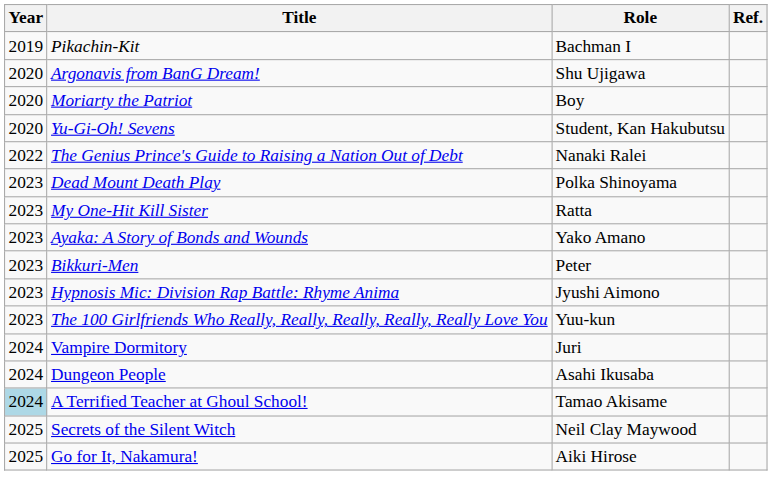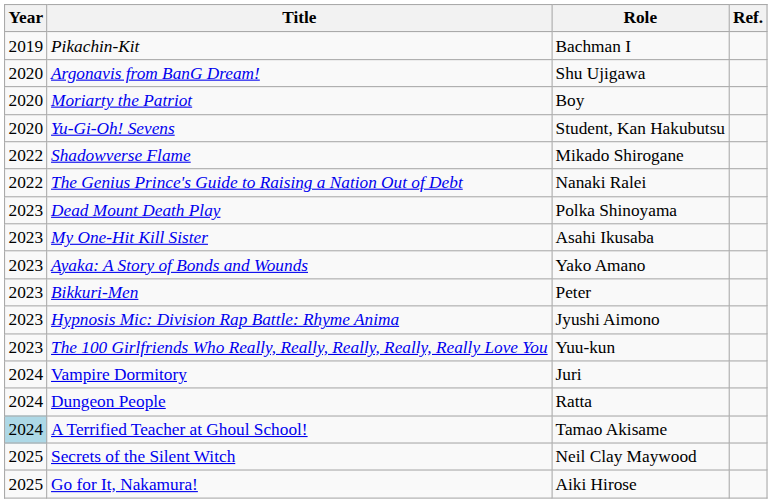 <table class="wikitable sortable plainrowheaders">
 <tr>
 <th scope="col">Year</th>
 <th scope="col">Title</th>
 <th scope="col">Role</th>
 <th scope="col" class="unsortable">Ref.</th>
 </tr>
 <tr>
 <td>2019</td>
 <td><em>Pikachin-Kit</em></td>
 <td>Bachman I</td>
 <td></td>
 </tr>
 <tr>
 <td>2020</td>
 <td><em><a href='#'>Argonavis from BanG Dream!</a></em></td>
 <td>Shu Ujigawa</td>
 <td></td>
 </tr>
 <tr>
 <td>2020</td>
 <td><em><a href='#'>Moriarty the Patriot</a></em></td>
 <td>Boy</td>
 <td></td>
 </tr>
 <tr>
 <td>2020</td>
 <td><em><a href='#'>Yu-Gi-Oh! Sevens</a></em></td>
 <td>Student, Kan Hakubutsu</td>
 <td></td>
 </tr>
 <tr>
 <td>2022</td>
+<td><em><a href='#'>Shadowverse Flame</a></em></td>
+<td>Mikado Shirogane</td>
+<td></td>
+</tr>
+<tr>
+<td>2022</td>
 <td><em><a href='#'>The Genius Prince's Guide to Raising a Nation Out of Debt</a></em></td>
 <td>Nanaki Ralei</td>
 <td></td>
 </tr>
 <tr>
 <td>2023</td>
 <td><em><a href='#'>Dead Mount Death Play</a></em></td>
 <td>Polka Shinoyama</td>
 <td></td>
 </tr>
 <tr>
 <td>2023</td>
 <td><em><a href='#'>My One-Hit Kill Sister</a></em></td>
-<td>Ratta</td>
+<td>Asahi Ikusaba</td>
 <td></td>
 </tr>
 <tr>
 <td>2023</td>
 <td><em><a href='#'>Ayaka: A Story of Bonds and Wounds</a></em></td>
 <td>Yako Amano</td>
 <td></td>
 </tr>
 <tr>
 <td>2023</td>
 <td><em><a href='#'>Bikkuri-Men</a></em></td>
 <td>Peter</td>
 <td></td>
 </tr>
 <tr>
 <td>2023</td>
 <td><em><a href='#'>Hypnosis Mic: Division Rap Battle: Rhyme Anima</a></em></td>
 <td>Jyushi Aimono</td>
 <td></td>
 </tr>
 <tr>
 <td>2023</td>
 <td><em><a href='#'>The 100 Girlfriends Who Really, Really, Really, Really, Really Love You</a></td>
 <td>Yuu-kun</td>
 <td></td>
 </tr>
 <tr>
 <td>2024</td>
 <td></em><a href='#'>Vampire Dormitory</a><em></td>
 <td>Juri</td>
 <td></td>
 </tr>
 <tr>
 <td>2024</td>
 <td></em><a href='#'>Dungeon People</a><em></td>
-<td>Asahi Ikusaba</td>
+<td>Ratta</td>
 <td></td>
 </tr>
 <tr>
 <td style="background: lightblue;">2024</td>
 <td></em><a href='#'>A Terrified Teacher at Ghoul School!</a><em></td>
 <td>Tamao Akisame</td>
 <td></td>
 </tr>
 <tr>
 <td>2025</td>
 <td></em><a href='#'>Secrets of the Silent Witch</a><em></td>
 <td>Neil Clay Maywood</td>
 <td></td>
 </tr>
 <tr>
 <td>2025</td>
 <td></em><a href='#'>Go for It, Nakamura!</a><em></td>
 <td>Aiki Hirose</td>
 <td></td>
 </tr>
 </table>
